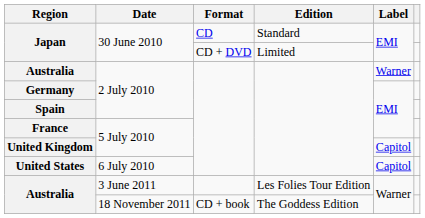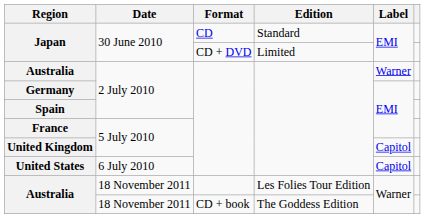 <table class="wikitable plainrowheaders">
 <tr>
 <th scope="col">Region</th>
 <th scope="col">Date</th>
 <th scope="col">Format</th>
 <th scope="col">Edition</th>
 <th scope="col">Label</th>
 <th scope="col"></th>
 </tr>
 <tr>
 <th scope="row" rowspan="2">Japan</th>
 <td rowspan="2">30 June 2010</td>
 <td><a href='#'>CD</a></td>
 <td>Standard</td>
 <td rowspan="2"><a href='#'>EMI</a></td>
 <td align="center"></td>
 </tr>
 <tr>
 <td>CD + <a href='#'>DVD</a></td>
 <td>Limited</td>
 <td align="center"></td>
 </tr>
 <tr>
 <th scope="row">Australia</th>
 <td rowspan="3">2 July 2010</td>
 <td rowspan="6"></td>
 <td rowspan="6"></td>
 <td><a href='#'>Warner</a></td>
 <td align="center"></td>
 </tr>
 <tr>
 <th scope="row">Germany</th>
 <td rowspan="3"><a href='#'>EMI</a></td>
 <td align="center"></td>
 </tr>
 <tr>
 <th scope="row">Spain</th>
 <td align="center"></td>
 </tr>
 <tr>
 <th scope="row">France</th>
 <td rowspan="2">5 July 2010</td>
 <td align="center"></td>
 </tr>
 <tr>
 <th scope="row">United Kingdom</th>
 <td><a href='#'>Capitol</a></td>
 <td align="center"></td>
 </tr>
 <tr>
 <th scope="row">United States</th>
 <td>6 July 2010</td>
 <td><a href='#'>Capitol</a></td>
 <td align="center"></td>
 </tr>
 <tr>
 <th scope="row" rowspan="2">Australia</th>
-<td>3 June 2011</td>
+<td>18 November 2011</td>
 <td></td>
 <td>Les Folies Tour Edition</td>
 <td rowspan="2">Warner</td>
 <td align="center"></td>
 </tr>
 <tr>
 <td>18 November 2011</td>
 <td>CD + book</td>
 <td>The Goddess Edition</td>
 <td align="center"></td>
 </tr>
 </table>
